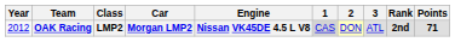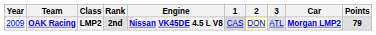 <table class="wikitable" style="text-align:center; font-size:85%">
 <tr>
 <th>Year</th>
 <th>Team</th>
 <th>Class</th>
-<th>Car</th>
+<th>Rank</th>
 <th>Engine</th>
 <th>1</th>
 <th>2</th>
 <th>3</th>
-<th>Rank</th>
+<th>Car</th>
 <th>Points</th>
 </tr>
 <tr>
-<td><a href='#'>2012</a></td>
+<td><a href='#'>2009</a></td>
 <th nowrap><a href='#'>OAK Racing</a></th>
 <th>LMP2</th>
-<th nowrap><a href='#'>Morgan LMP2</a></th>
+<th style="background:#DFDFDF;">2nd</th>
 <th nowrap><a href='#'>Nissan</a> <a href='#'>VK45DE</a> 4.5 L V8</th>
 <td style="background: lightgrey;"><a href='#'>CAS</a></td>
 <td style="background:#FFFFBF;"><a href='#'>DON</a><br></td>
 <td style="background:#DFDFDF;"><a href='#'>ATL</a><br></td>
-<th style="background:#DFDFDF;">2nd</th>
-<th style="background:#DFDFDF;">71</th>
+<th nowrap><a href='#'>Morgan LMP2</a></th>
+<th style="background:#DFDFDF;">79</th>
 </tr>
 </table>
